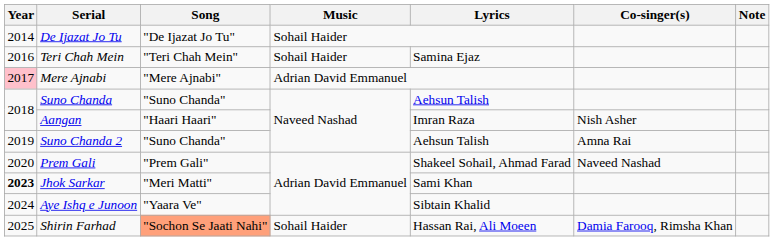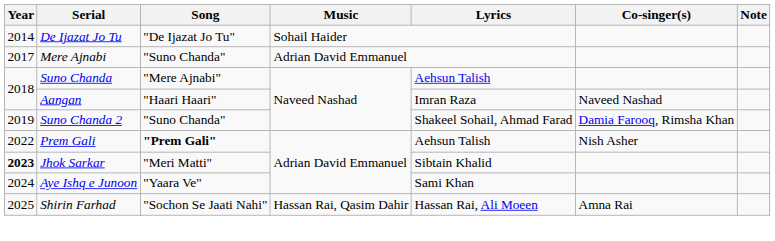 <table class="wikitable">
 <tr>
 <th>Year</th>
 <th>Serial</th>
 <th>Song</th>
 <th>Music</th>
 <th>Lyrics</th>
 <th>Co-singer(s)</th>
 <th>Note</th>
 </tr>
 <tr>
 <td>2014</td>
 <td><em><a href='#'>De Ijazat Jo Tu</a></em></td>
 <td>"De Ijazat Jo Tu"</td>
 <td colspan="2">Sohail Haider</td>
 <td></td>
 <td></td>
 </tr>
 <tr>
-<td>2016</td>
-<td><em>Teri Chah Mein</em></td>
-<td>"Teri Chah Mein"</td>
-<td>Sohail Haider</td>
-<td>Samina Ejaz</td>
-<td></td>
-<td></td>
-</tr>
-<tr>
-<td style="background: pink;">2017</td>
+<td>2017</td>
 <td><em>Mere Ajnabi</em></td>
-<td>"Mere Ajnabi"</td>
+<td>"Suno Chanda"</td>
 <td colspan="2">Adrian David Emmanuel</td>
 <td></td>
 <td></td>
 </tr>
 <tr>
 <td rowspan="2">2018</td>
 <td><em><a href='#'>Suno Chanda</a></em></td>
-<td>"Suno Chanda"</td>
+<td>"Mere Ajnabi"</td>
 <td rowspan="3">Naveed Nashad</td>
 <td><a href='#'>Aehsun Talish</a></td>
 <td></td>
 <td></td>
 </tr>
 <tr>
 <td><em><a href='#'>Aangan</a></em></td>
 <td>"Haari Haari"</td>
 <td>Imran Raza</td>
-<td>Nish Asher</td>
+<td>Naveed Nashad</td>
 <td></td>
 </tr>
 <tr>
 <td>2019</td>
 <td><em><a href='#'>Suno Chanda 2</a></em></td>
 <td>"Suno Chanda"</td>
-<td>Aehsun Talish</td>
-<td>Amna Rai</td>
+<td>Shakeel Sohail, Ahmad Farad</td>
+<td><a href='#'>Damia Farooq</a>, Rimsha Khan</td>
 <td></td>
 </tr>
 <tr>
-<td>2020</td>
+<td>2022</td>
 <td><em><a href='#'>Prem Gali</a></em></td>
-<td>"Prem Gali"</td>
+<td><strong>"Prem Gali"</strong></td>
 <td rowspan="3">Adrian David Emmanuel</td>
-<td>Shakeel Sohail, Ahmad Farad</td>
-<td>Naveed Nashad</td>
+<td>Aehsun Talish</td>
+<td>Nish Asher</td>
 <td></td>
 </tr>
 <tr>
 <td><strong>2023</strong></td>
 <td><em><a href='#'>Jhok Sarkar</a></em></td>
 <td>"Meri Matti"</td>
-<td>Sami Khan</td>
+<td>Sibtain Khalid</td>
 <td></td>
 <td></td>
 </tr>
 <tr>
 <td>2024</td>
 <td><a href='#'><em>Aye Ishq e Junoon</em></a></td>
 <td>"Yaara Ve"</td>
-<td>Sibtain Khalid</td>
+<td>Sami Khan</td>
 <td></td>
 <td></td>
 </tr>
 <tr>
 <td>2025</td>
 <td><em>Shirin Farhad</em></td>
-<td style="background: lightsalmon;">"Sochon Se Jaati Nahi"</td>
-<td>Sohail Haider</td>
+<td>"Sochon Se Jaati Nahi"</td>
+<td>Hassan Rai, Qasim Dahir</td>
 <td>Hassan Rai, <a href='#'>Ali Moeen</a></td>
-<td><a href='#'>Damia Farooq</a>, Rimsha Khan</td>
+<td>Amna Rai</td>
 <td></td>
 </tr>
 </table>
